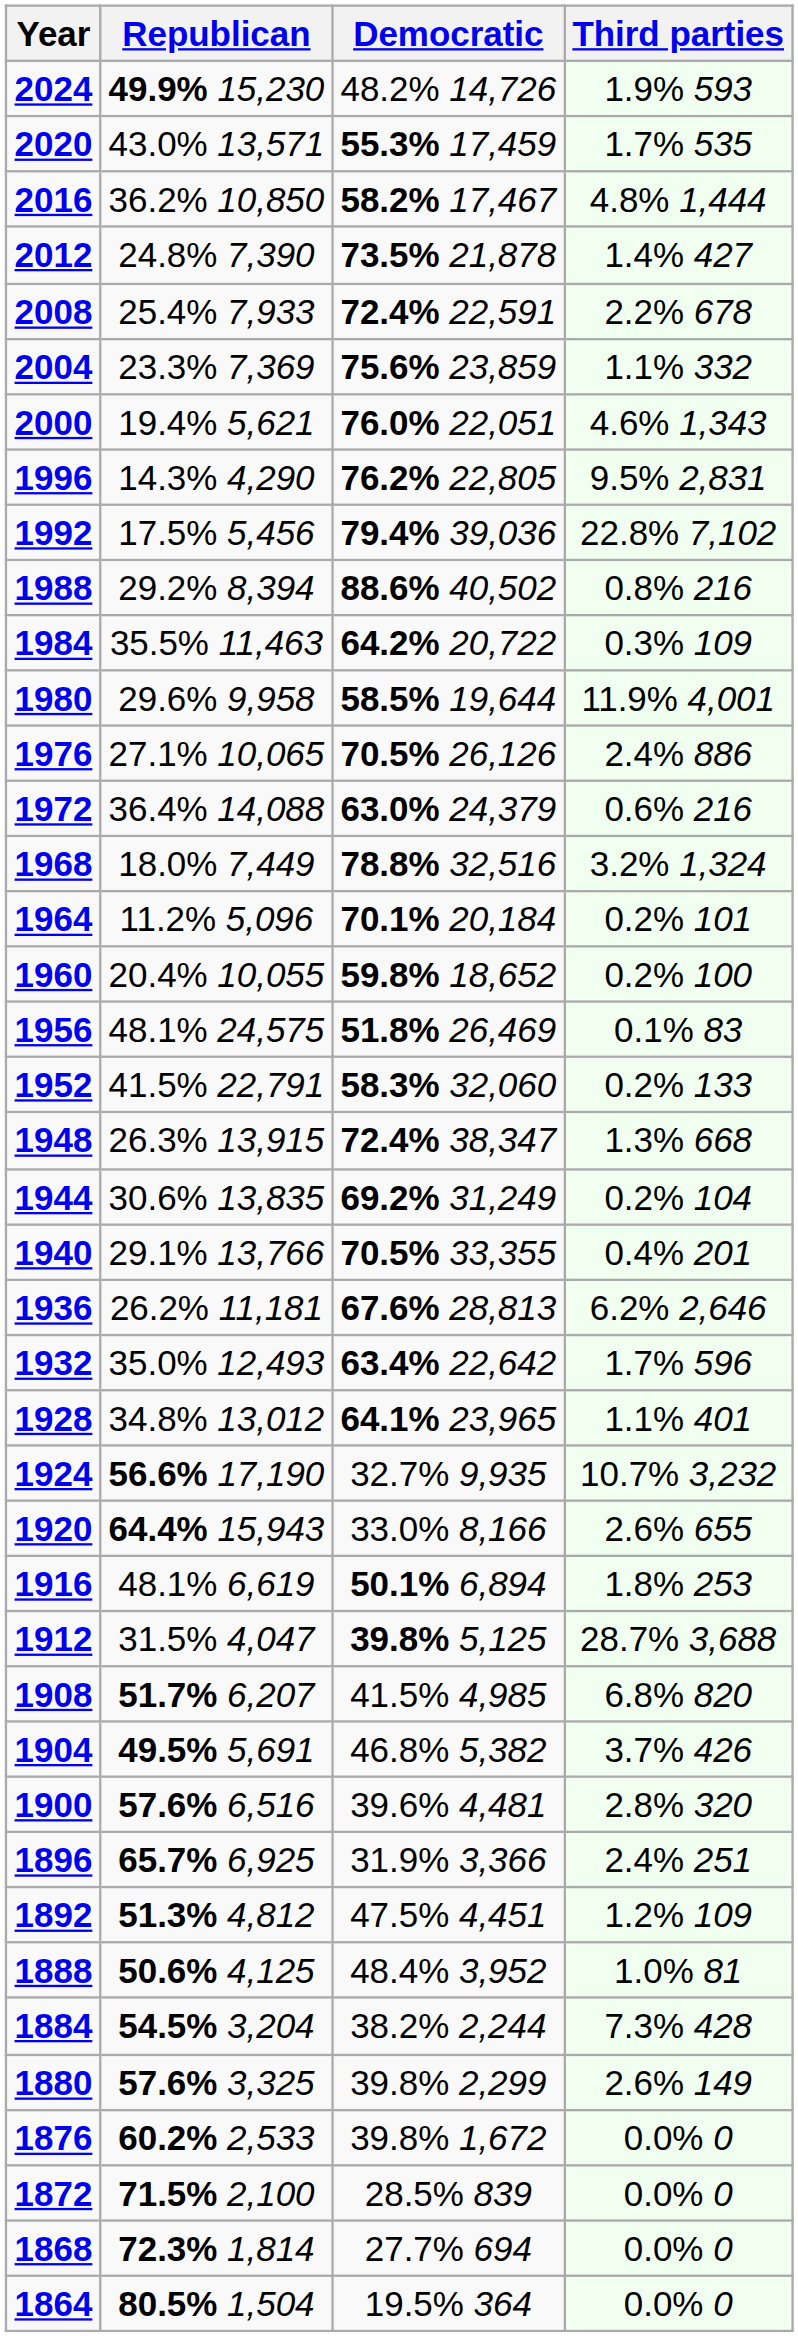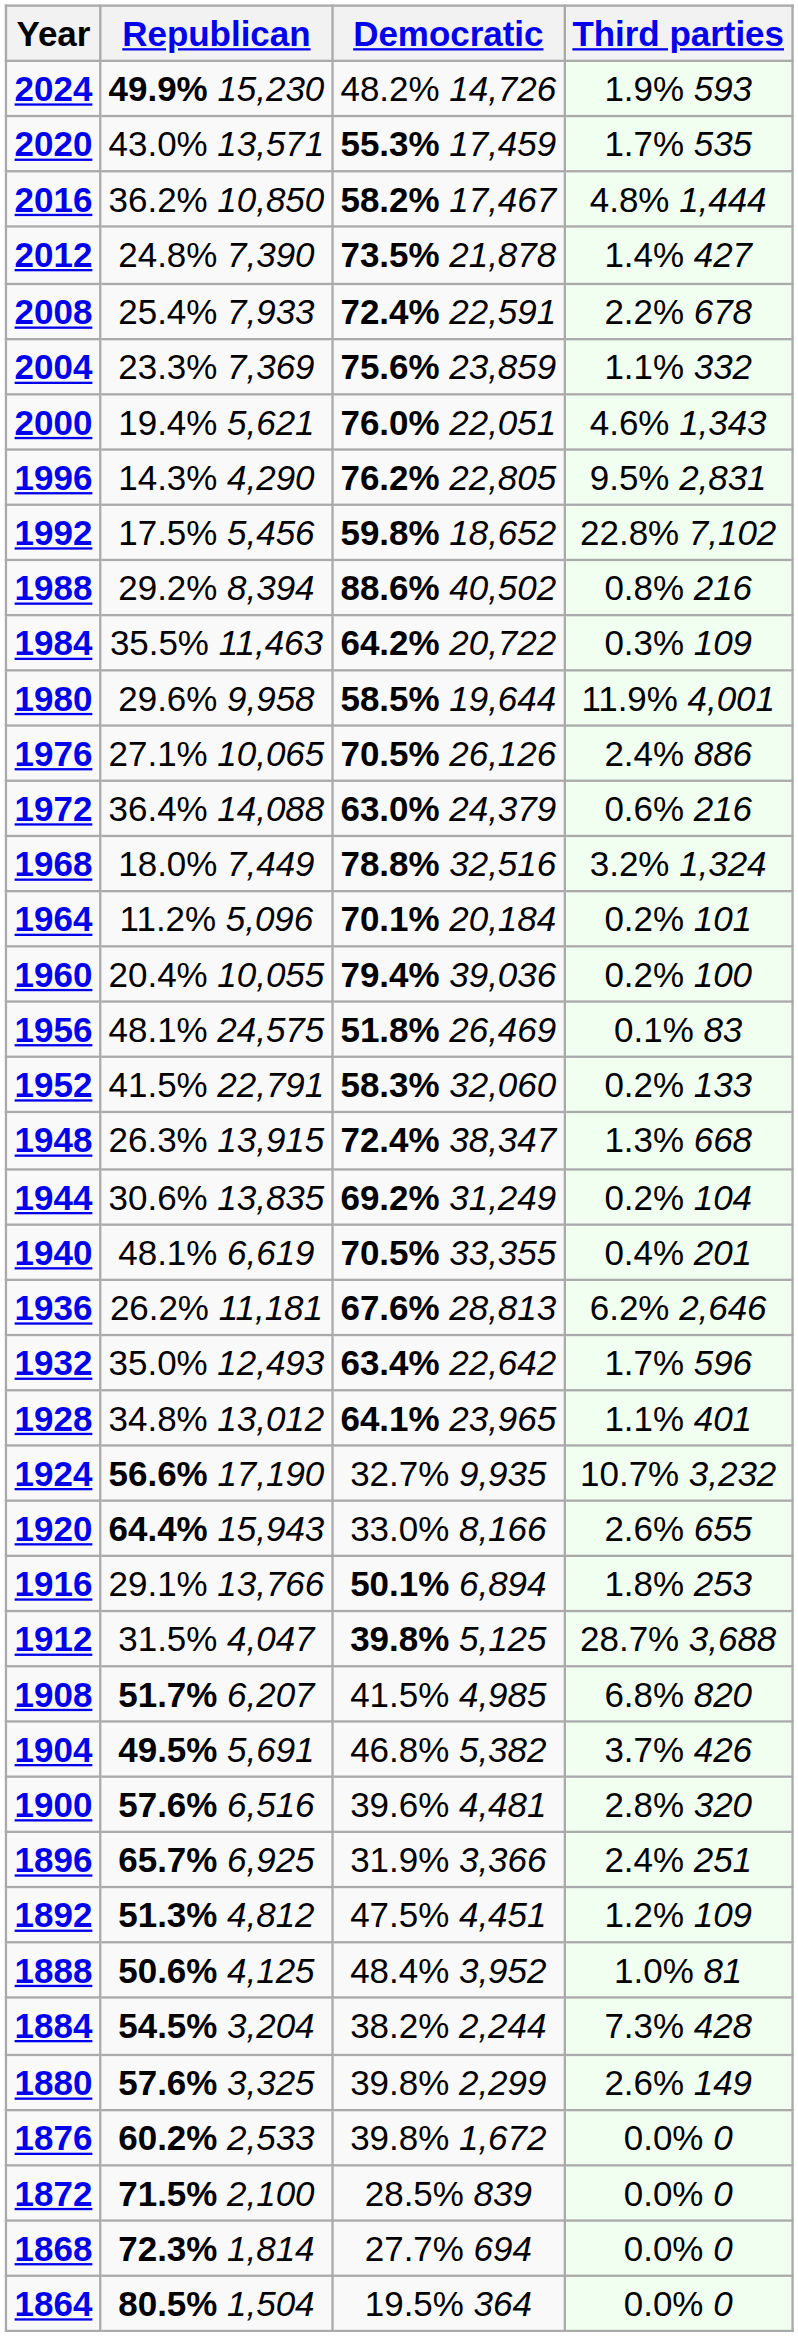 <table class="wikitable" style="float:right; font-size:95%;">
 <tr style="background:lightgrey;">
 <th>Year</th>
 <th><a href='#'>Republican</a></th>
 <th><a href='#'>Democratic</a></th>
 <th><a href='#'>Third parties</a></th>
 </tr>
 <tr>
 <td style="text-align:center;" ><strong><a href='#'>2024</a></strong></td>
 <td style="text-align:center;" ><strong>49.9%</strong> <em>15,230</em></td>
 <td style="text-align:center;" >48.2% <em>14,726</em></td>
 <td style="text-align:center; background:honeyDew;">1.9% <em>593</em></td>
 </tr>
 <tr>
 <td style="text-align:center;" ><strong><a href='#'>2020</a></strong></td>
 <td style="text-align:center;" >43.0% <em>13,571</em></td>
 <td style="text-align:center;" ><strong>55.3%</strong> <em>17,459</em></td>
 <td style="text-align:center; background:honeyDew;">1.7% <em>535</em></td>
 </tr>
 <tr>
 <td style="text-align:center;" ><strong><a href='#'>2016</a></strong></td>
 <td style="text-align:center;" >36.2% <em>10,850</em></td>
 <td style="text-align:center;" ><strong>58.2%</strong> <em>17,467</em></td>
 <td style="text-align:center; background:honeyDew;">4.8% <em>1,444</em></td>
 </tr>
 <tr>
 <td style="text-align:center;" ><strong><a href='#'>2012</a></strong></td>
 <td style="text-align:center;" >24.8% <em>7,390</em></td>
 <td style="text-align:center;" ><strong>73.5%</strong> <em>21,878</em></td>
 <td style="text-align:center; background:honeyDew;">1.4% <em>427</em></td>
 </tr>
 <tr>
 <td style="text-align:center;" ><strong><a href='#'>2008</a></strong></td>
 <td style="text-align:center;" >25.4% <em>7,933</em></td>
 <td style="text-align:center;" ><strong>72.4%</strong> <em>22,591</em></td>
 <td style="text-align:center; background:honeyDew;">2.2% <em>678</em></td>
 </tr>
 <tr>
 <td style="text-align:center;" ><strong><a href='#'>2004</a></strong></td>
 <td style="text-align:center;" >23.3% <em>7,369</em></td>
 <td style="text-align:center;" ><strong>75.6%</strong> <em>23,859</em></td>
 <td style="text-align:center; background:honeyDew;">1.1% <em>332</em></td>
 </tr>
 <tr>
 <td style="text-align:center;" ><strong><a href='#'>2000</a></strong></td>
 <td style="text-align:center;" >19.4% <em>5,621</em></td>
 <td style="text-align:center;" ><strong>76.0%</strong> <em>22,051</em></td>
 <td style="text-align:center; background:honeyDew;">4.6% <em>1,343</em></td>
 </tr>
 <tr>
 <td style="text-align:center;" ><strong><a href='#'>1996</a></strong></td>
 <td style="text-align:center;" >14.3% <em>4,290</em></td>
 <td style="text-align:center;" ><strong>76.2%</strong> <em>22,805</em></td>
 <td style="text-align:center; background:honeyDew;">9.5% <em>2,831</em></td>
 </tr>
 <tr>
 <td style="text-align:center;" ><strong><a href='#'>1992</a></strong></td>
 <td style="text-align:center;" >17.5% <em>5,456</em></td>
-<td style="text-align:center;" ><strong>79.4%</strong> <em>39,036</em></td>
+<td style="text-align:center;" ><strong>59.8%</strong> <em>18,652</em></td>
 <td style="text-align:center; background:honeyDew;">22.8% <em>7,102</em></td>
 </tr>
 <tr>
 <td style="text-align:center;" ><strong><a href='#'>1988</a></strong></td>
 <td style="text-align:center;" >29.2% <em>8,394</em></td>
 <td style="text-align:center;" ><strong>88.6%</strong> <em>40,502</em></td>
 <td style="text-align:center; background:honeyDew;">0.8% <em>216</em></td>
 </tr>
 <tr>
 <td style="text-align:center;" ><strong><a href='#'>1984</a></strong></td>
 <td style="text-align:center;" >35.5% <em>11,463</em></td>
 <td style="text-align:center;" ><strong>64.2%</strong> <em>20,722</em></td>
 <td style="text-align:center; background:honeyDew;">0.3% <em>109</em></td>
 </tr>
 <tr>
 <td style="text-align:center;" ><strong><a href='#'>1980</a></strong></td>
 <td style="text-align:center;" >29.6% <em>9,958</em></td>
 <td style="text-align:center;" ><strong>58.5%</strong> <em>19,644</em></td>
 <td style="text-align:center; background:honeyDew;">11.9% <em>4,001</em></td>
 </tr>
 <tr>
 <td style="text-align:center;" ><strong><a href='#'>1976</a></strong></td>
 <td style="text-align:center;" >27.1% <em>10,065</em></td>
 <td style="text-align:center;" ><strong>70.5%</strong> <em>26,126</em></td>
 <td style="text-align:center; background:honeyDew;">2.4% <em>886</em></td>
 </tr>
 <tr>
 <td style="text-align:center;" ><strong><a href='#'>1972</a></strong></td>
 <td style="text-align:center;" >36.4% <em>14,088</em></td>
 <td style="text-align:center;" ><strong>63.0%</strong> <em>24,379</em></td>
 <td style="text-align:center; background:honeyDew;">0.6% <em>216</em></td>
 </tr>
 <tr>
 <td style="text-align:center;" ><strong><a href='#'>1968</a></strong></td>
 <td style="text-align:center;" >18.0% <em>7,449</em></td>
 <td style="text-align:center;" ><strong>78.8%</strong> <em>32,516</em></td>
 <td style="text-align:center; background:honeyDew;">3.2% <em>1,324</em></td>
 </tr>
 <tr>
 <td style="text-align:center;" ><strong><a href='#'>1964</a></strong></td>
 <td style="text-align:center;" >11.2% <em>5,096</em></td>
 <td style="text-align:center;" ><strong>70.1%</strong> <em>20,184</em></td>
 <td style="text-align:center; background:honeyDew;">0.2% <em>101</em></td>
 </tr>
 <tr>
 <td style="text-align:center;" ><strong><a href='#'>1960</a></strong></td>
 <td style="text-align:center;" >20.4% <em>10,055</em></td>
-<td style="text-align:center;" ><strong>59.8%</strong> <em>18,652</em></td>
+<td style="text-align:center;" ><strong>79.4%</strong> <em>39,036</em></td>
 <td style="text-align:center; background:honeyDew;">0.2% <em>100</em></td>
 </tr>
 <tr>
 <td style="text-align:center;" ><strong><a href='#'>1956</a></strong></td>
 <td style="text-align:center;" >48.1% <em>24,575</em></td>
 <td style="text-align:center;" ><strong>51.8%</strong> <em>26,469</em></td>
 <td style="text-align:center; background:honeyDew;">0.1% <em>83</em></td>
 </tr>
 <tr>
 <td style="text-align:center;" ><strong><a href='#'>1952</a></strong></td>
 <td style="text-align:center;" >41.5% <em>22,791</em></td>
 <td style="text-align:center;" ><strong>58.3%</strong> <em>32,060</em></td>
 <td style="text-align:center; background:honeyDew;">0.2% <em>133</em></td>
 </tr>
 <tr>
 <td style="text-align:center;" ><strong><a href='#'>1948</a></strong></td>
 <td style="text-align:center;" >26.3% <em>13,915</em></td>
 <td style="text-align:center;" ><strong>72.4%</strong> <em>38,347</em></td>
 <td style="text-align:center; background:honeyDew;">1.3% <em>668</em></td>
 </tr>
 <tr>
 <td style="text-align:center;" ><strong><a href='#'>1944</a></strong></td>
 <td style="text-align:center;" >30.6% <em>13,835</em></td>
 <td style="text-align:center;" ><strong>69.2%</strong> <em>31,249</em></td>
 <td style="text-align:center; background:honeyDew;">0.2% <em>104</em></td>
 </tr>
 <tr>
 <td style="text-align:center;" ><strong><a href='#'>1940</a></strong></td>
-<td style="text-align:center;" >29.1% <em>13,766</em></td>
+<td style="text-align:center;" >48.1% <em>6,619</em></td>
 <td style="text-align:center;" ><strong>70.5%</strong> <em>33,355</em></td>
 <td style="text-align:center; background:honeyDew;">0.4% <em>201</em></td>
 </tr>
 <tr>
 <td style="text-align:center;" ><strong><a href='#'>1936</a></strong></td>
 <td style="text-align:center;" >26.2% <em>11,181</em></td>
 <td style="text-align:center;" ><strong>67.6%</strong> <em>28,813</em></td>
 <td style="text-align:center; background:honeyDew;">6.2% <em>2,646</em></td>
 </tr>
 <tr>
 <td style="text-align:center;" ><strong><a href='#'>1932</a></strong></td>
 <td style="text-align:center;" >35.0% <em>12,493</em></td>
 <td style="text-align:center;" ><strong>63.4%</strong> <em>22,642</em></td>
 <td style="text-align:center; background:honeyDew;">1.7% <em>596</em></td>
 </tr>
 <tr>
 <td style="text-align:center;" ><strong><a href='#'>1928</a></strong></td>
 <td style="text-align:center;" >34.8% <em>13,012</em></td>
 <td style="text-align:center;" ><strong>64.1%</strong> <em>23,965</em></td>
 <td style="text-align:center; background:honeyDew;">1.1% <em>401</em></td>
 </tr>
 <tr>
 <td style="text-align:center;" ><strong><a href='#'>1924</a></strong></td>
 <td style="text-align:center;" ><strong>56.6%</strong> <em>17,190</em></td>
 <td style="text-align:center;" >32.7% <em>9,935</em></td>
 <td style="text-align:center; background:honeyDew;">10.7% <em>3,232</em></td>
 </tr>
 <tr>
 <td style="text-align:center;" ><strong><a href='#'>1920</a></strong></td>
 <td style="text-align:center;" ><strong>64.4%</strong> <em>15,943</em></td>
 <td style="text-align:center;" >33.0% <em>8,166</em></td>
 <td style="text-align:center; background:honeyDew;">2.6% <em>655</em></td>
 </tr>
 <tr>
 <td style="text-align:center;" ><strong><a href='#'>1916</a></strong></td>
-<td style="text-align:center;" >48.1% <em>6,619</em></td>
+<td style="text-align:center;" >29.1% <em>13,766</em></td>
 <td style="text-align:center;" ><strong>50.1%</strong> <em>6,894</em></td>
 <td style="text-align:center; background:honeyDew;">1.8% <em>253</em></td>
 </tr>
 <tr>
 <td style="text-align:center;" ><strong><a href='#'>1912</a></strong></td>
 <td style="text-align:center;" >31.5% <em>4,047</em></td>
 <td style="text-align:center;" ><strong>39.8%</strong> <em>5,125</em></td>
 <td style="text-align:center; background:honeyDew;">28.7% <em>3,688</em></td>
 </tr>
 <tr>
 <td style="text-align:center;" ><strong><a href='#'>1908</a></strong></td>
 <td style="text-align:center;" ><strong>51.7%</strong> <em>6,207</em></td>
 <td style="text-align:center;" >41.5% <em>4,985</em></td>
 <td style="text-align:center; background:honeyDew;">6.8% <em>820</em></td>
 </tr>
 <tr>
 <td style="text-align:center;" ><strong><a href='#'>1904</a></strong></td>
 <td style="text-align:center;" ><strong>49.5%</strong> <em>5,691</em></td>
 <td style="text-align:center;" >46.8% <em>5,382</em></td>
 <td style="text-align:center; background:honeyDew;">3.7% <em>426</em></td>
 </tr>
 <tr>
 <td style="text-align:center;" ><strong><a href='#'>1900</a></strong></td>
 <td style="text-align:center;" ><strong>57.6%</strong> <em>6,516</em></td>
 <td style="text-align:center;" >39.6% <em>4,481</em></td>
 <td style="text-align:center; background:honeyDew;">2.8% <em>320</em></td>
 </tr>
 <tr>
 <td style="text-align:center;" ><strong><a href='#'>1896</a></strong></td>
 <td style="text-align:center;" ><strong>65.7%</strong> <em>6,925</em></td>
 <td style="text-align:center;" >31.9% <em>3,366</em></td>
 <td style="text-align:center; background:honeyDew;">2.4% <em>251</em></td>
 </tr>
 <tr>
 <td style="text-align:center;" ><strong><a href='#'>1892</a></strong></td>
 <td style="text-align:center;" ><strong>51.3%</strong> <em>4,812</em></td>
 <td style="text-align:center;" >47.5% <em>4,451</em></td>
 <td style="text-align:center; background:honeyDew;">1.2% <em>109</em></td>
 </tr>
 <tr>
 <td style="text-align:center;" ><strong><a href='#'>1888</a></strong></td>
 <td style="text-align:center;" ><strong>50.6%</strong> <em>4,125</em></td>
 <td style="text-align:center;" >48.4% <em>3,952</em></td>
 <td style="text-align:center; background:honeyDew;">1.0% <em>81</em></td>
 </tr>
 <tr>
 <td style="text-align:center;" ><strong><a href='#'>1884</a></strong></td>
 <td style="text-align:center;" ><strong>54.5%</strong> <em>3,204</em></td>
 <td style="text-align:center;" >38.2% <em>2,244</em></td>
 <td style="text-align:center; background:honeyDew;">7.3% <em>428</em></td>
 </tr>
 <tr>
 <td style="text-align:center;" ><strong><a href='#'>1880</a></strong></td>
 <td style="text-align:center;" ><strong>57.6%</strong> <em>3,325</em></td>
 <td style="text-align:center;" >39.8% <em>2,299</em></td>
 <td style="text-align:center; background:honeyDew;">2.6% <em>149</em></td>
 </tr>
 <tr>
 <td style="text-align:center;" ><strong><a href='#'>1876</a></strong></td>
 <td style="text-align:center;" ><strong>60.2%</strong> <em>2,533</em></td>
 <td style="text-align:center;" >39.8% <em>1,672</em></td>
 <td style="text-align:center; background:honeyDew;">0.0% <em>0</em></td>
 </tr>
 <tr>
 <td style="text-align:center;" ><strong><a href='#'>1872</a></strong></td>
 <td style="text-align:center;" ><strong>71.5%</strong> <em>2,100</em></td>
 <td style="text-align:center;" >28.5% <em>839</em></td>
 <td style="text-align:center; background:honeyDew;">0.0% <em>0</em></td>
 </tr>
 <tr>
 <td style="text-align:center;" ><strong><a href='#'>1868</a></strong></td>
 <td style="text-align:center;" ><strong>72.3%</strong> <em>1,814</em></td>
 <td style="text-align:center;" >27.7% <em>694</em></td>
 <td style="text-align:center; background:honeyDew;">0.0% <em>0</em></td>
 </tr>
 <tr>
 <td style="text-align:center;" ><strong><a href='#'>1864</a></strong></td>
 <td style="text-align:center;" ><strong>80.5%</strong> <em>1,504</em></td>
 <td style="text-align:center;" >19.5% <em>364</em></td>
 <td style="text-align:center; background:honeyDew;">0.0% <em>0</em></td>
 </tr>
 </table>
